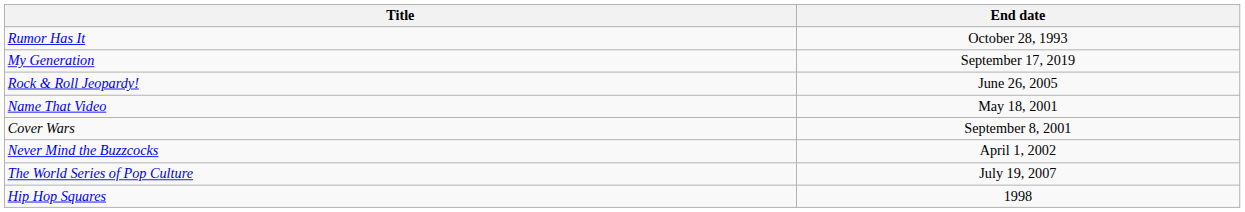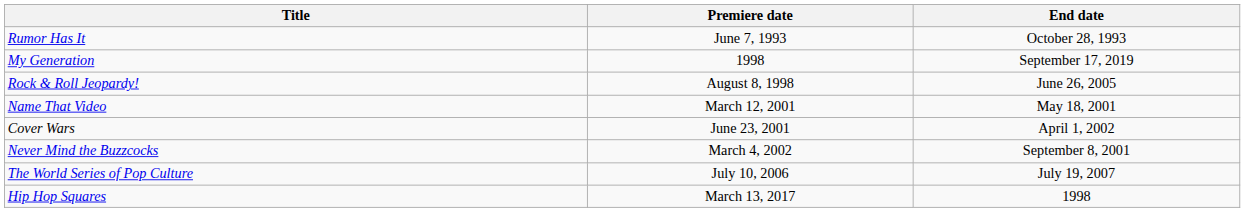 <table class="wikitable plainrowheaders sortable" style="width:70%;text-align:center;">
 <tr>
 <th scope="col" style="width:25%;">Title</th>
+<th scope="col" style="width:14%;">Premiere date</th>
 <th scope="col" style="width:14%;">End date</th>
 </tr>
 <tr>
 <td scope="row" style="text-align:left;"><em><a href='#'>Rumor Has It</a></em></td>
+<td>June 7, 1993</td>
 <td>October 28, 1993</td>
 </tr>
 <tr>
 <td scope="row" style="text-align:left;"><em><a href='#'>My Generation</a></em></td>
+<td>1998</td>
 <td>September 17, 2019</td>
 </tr>
 <tr>
 <td scope="row" style="text-align:left;"><em><a href='#'>Rock & Roll Jeopardy!</a></em></td>
+<td>August 8, 1998</td>
 <td>June 26, 2005</td>
 </tr>
 <tr>
 <td scope="row" style="text-align:left;"><em><a href='#'>Name That Video</a></em></td>
+<td>March 12, 2001</td>
 <td>May 18, 2001</td>
 </tr>
 <tr>
 <td scope="row" style="text-align:left;"><em>Cover Wars</em></td>
+<td>June 23, 2001</td>
+<td>April 1, 2002</td>
+</tr>
+<tr>
+<td scope="row" style="text-align:left;"><em><a href='#'>Never Mind the Buzzcocks</a></em></td>
+<td>March 4, 2002</td>
 <td>September 8, 2001</td>
 </tr>
 <tr>
-<td scope="row" style="text-align:left;"><em><a href='#'>Never Mind the Buzzcocks</a></em></td>
-<td>April 1, 2002</td>
-</tr>
-<tr>
 <td scope="row" style="text-align:left;"><em><a href='#'>The World Series of Pop Culture</a></em></td>
+<td>July 10, 2006</td>
 <td>July 19, 2007</td>
 </tr>
 <tr>
 <td scope="row" style="text-align:left;"><em><a href='#'>Hip Hop Squares</a></em></td>
+<td>March 13, 2017</td>
 <td>1998</td>
 </tr>
 </table>
